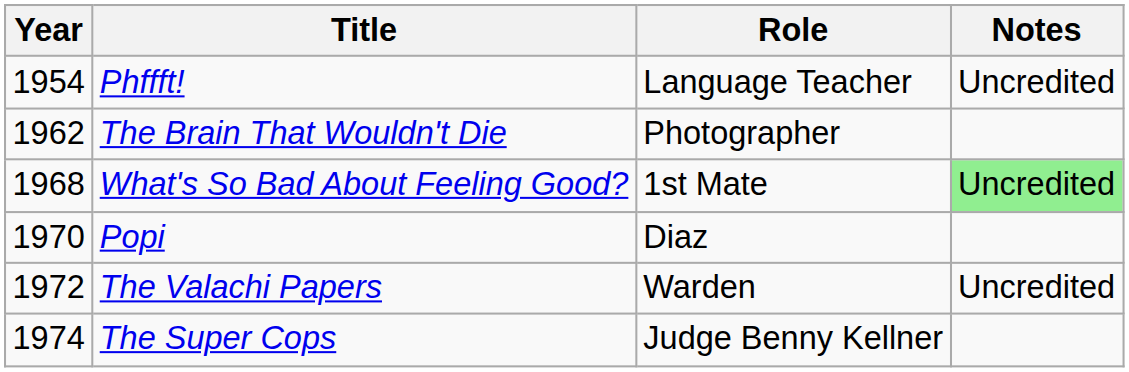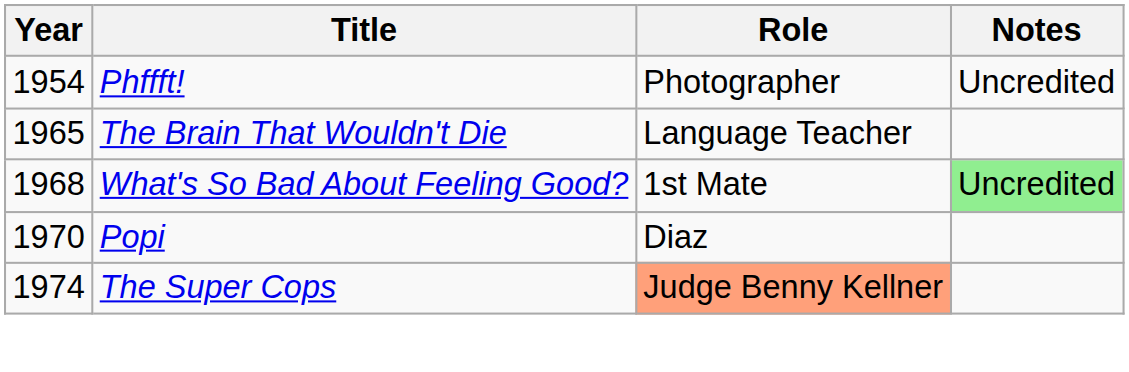 <table class="wikitable">
 <tr>
 <th>Year</th>
 <th>Title</th>
 <th>Role</th>
 <th>Notes</th>
 </tr>
 <tr>
 <td>1954</td>
 <td><em><a href='#'>Phffft!</a></em></td>
-<td>Language Teacher</td>
+<td>Photographer</td>
 <td>Uncredited</td>
 </tr>
 <tr>
-<td>1962</td>
+<td>1965</td>
 <td><em><a href='#'>The Brain That Wouldn't Die</a></em></td>
-<td>Photographer</td>
+<td>Language Teacher</td>
 <td></td>
 </tr>
 <tr>
 <td>1968</td>
 <td><em><a href='#'>What's So Bad About Feeling Good?</a></em></td>
 <td>1st Mate</td>
 <td style="background: lightgreen;">Uncredited</td>
 </tr>
 <tr>
 <td>1970</td>
 <td><em><a href='#'>Popi</a></em></td>
 <td>Diaz</td>
 <td></td>
 </tr>
 <tr>
-<td>1972</td>
-<td><em><a href='#'>The Valachi Papers</a></em></td>
-<td>Warden</td>
-<td>Uncredited</td>
-</tr>
-<tr>
 <td>1974</td>
 <td><em><a href='#'>The Super Cops</a></em></td>
-<td>Judge Benny Kellner</td>
+<td style="background: lightsalmon;">Judge Benny Kellner</td>
 <td></td>
 </tr>
 </table>
